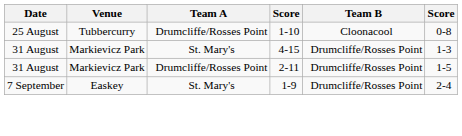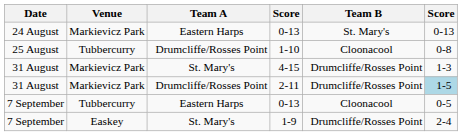 <table class="wikitable">
 <tr>
 <th>Date</th>
 <th>Venue</th>
 <th>Team A</th>
 <th>Score</th>
 <th>Team B</th>
 <th>Score</th>
+</tr>
+<tr align="center">
+<td>24 August</td>
+<td>Markievicz Park</td>
+<td>  Eastern Harps</td>
+<td>  0-13</td>
+<td>  St. Mary's</td>
+<td>  0-13</td>
 </tr>
 <tr align="center">
 <td>25 August</td>
 <td>Tubbercurry</td>
 <td>  Drumcliffe/Rosses Point</td>
 <td>  1-10</td>
 <td>  Cloonacool</td>
 <td>  0-8</td>
 </tr>
 <tr align="center">
 <td>31 August</td>
 <td>Markievicz Park</td>
 <td>  St. Mary's</td>
 <td>  4-15</td>
 <td>  Drumcliffe/Rosses Point</td>
 <td>  1-3</td>
 </tr>
 <tr align="center">
 <td>31 August</td>
 <td>Markievicz Park</td>
 <td>  Drumcliffe/Rosses Point</td>
 <td>  2-11</td>
 <td>  Drumcliffe/Rosses Point</td>
-<td>  1-5</td>
+<td style="background: lightblue;">  1-5</td>
+</tr>
+<tr align="center">
+<td>7 September</td>
+<td>Tubbercurry</td>
+<td>  Eastern Harps</td>
+<td>  0-13</td>
+<td>  Cloonacool</td>
+<td>  0-5</td>
 </tr>
 <tr align="center">
 <td>7 September</td>
 <td>Easkey</td>
 <td>  St. Mary's</td>
 <td>  1-9</td>
 <td>  Drumcliffe/Rosses Point</td>
 <td>  2-4</td>
 </tr>
 </table>
